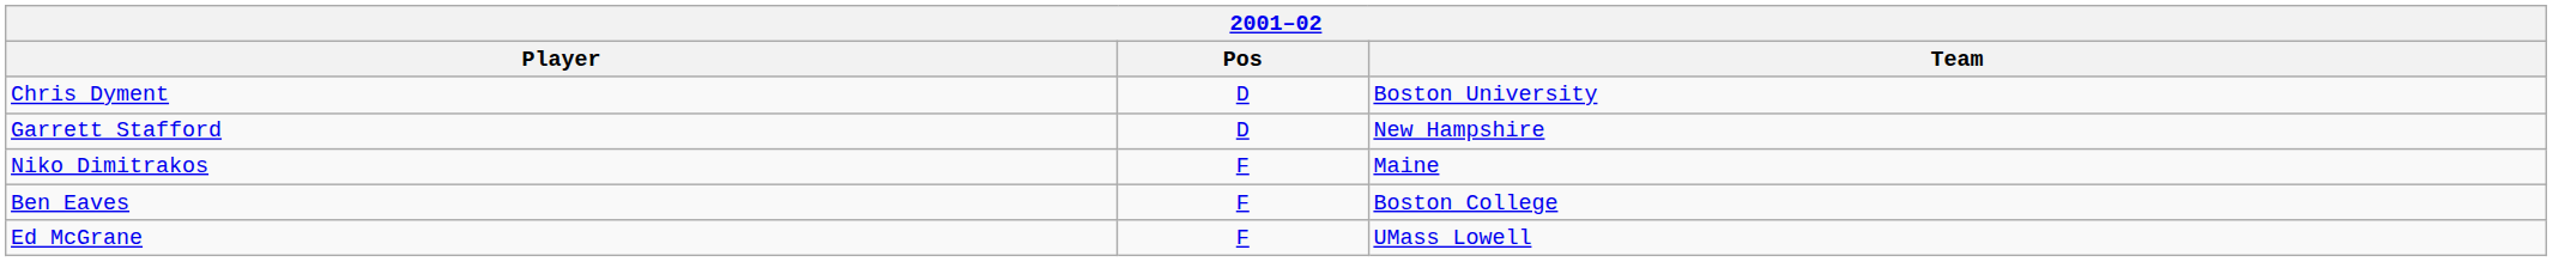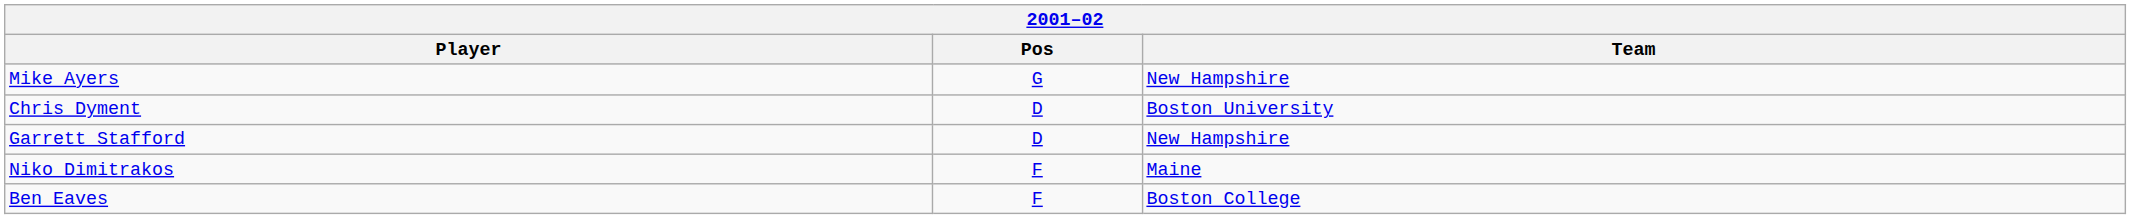 <table class="wikitable" width=95%>
 <tr>
 <th colspan=3><a href='#'>2001–02</a></th>
 </tr>
 <tr>
 <th>Player</th>
 <th>Pos</th>
 <th>Team</th>
+</tr>
+<tr>
+<td><a href='#'>Mike Ayers</a></td>
+<td align=center><a href='#'>G</a></td>
+<td><a href='#'>New Hampshire</a></td>
 </tr>
 <tr>
 <td><a href='#'>Chris Dyment</a></td>
 <td align=center><a href='#'>D</a></td>
 <td><a href='#'>Boston University</a></td>
 </tr>
 <tr>
 <td><a href='#'>Garrett Stafford</a></td>
 <td align=center><a href='#'>D</a></td>
 <td><a href='#'>New Hampshire</a></td>
 </tr>
 <tr>
 <td><a href='#'>Niko Dimitrakos</a></td>
 <td align=center><a href='#'>F</a></td>
 <td><a href='#'>Maine</a></td>
 </tr>
 <tr>
 <td><a href='#'>Ben Eaves</a></td>
 <td align=center><a href='#'>F</a></td>
 <td><a href='#'>Boston College</a></td>
 </tr>
-<tr>
-<td><a href='#'>Ed McGrane</a></td>
-<td align=center><a href='#'>F</a></td>
-<td><a href='#'>UMass Lowell</a></td>
-</tr>
 </table>
